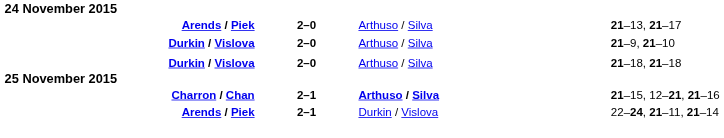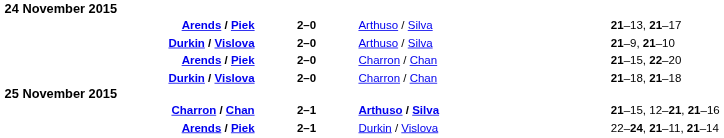 <table style="width:100%;" cellspacing="1">
 <tr>
 <th width=25%></th>
 <th width=10%></th>
 <th width=25%></th>
 </tr>
 <tr>
 <td><strong>24 November 2015</strong></td>
 </tr>
 <tr style=font-size:90%>
 <td align=right><strong> <a href='#'>Arends</a> / <a href='#'>Piek</a></strong></td>
 <td align=center><strong> 2–0 </strong></td>
 <td> <a href='#'>Arthuso</a> / <a href='#'>Silva</a></td>
 <td><strong>21</strong>–13, <strong>21</strong>–17</td>
 </tr>
 <tr>
 <td></td>
 </tr>
 <tr style=font-size:90%>
 <td align=right><strong> <a href='#'>Durkin</a> / <a href='#'>Vislova</a></strong></td>
 <td align=center><strong> 2–0 </strong></td>
 <td> <a href='#'>Arthuso</a> / <a href='#'>Silva</a></td>
 <td><strong>21</strong>–9, <strong>21</strong>–10</td>
 </tr>
 <tr>
 <td></td>
 </tr>
+<tr style=font-size:90%>
+<td align=right><strong> <a href='#'>Arends</a> / <a href='#'>Piek</a></strong></td>
+<td align=center><strong> 2–0 </strong></td>
+<td> <a href='#'>Charron</a> / <a href='#'>Chan</a></td>
+<td><strong>21</strong>–15, <strong>22</strong>–20</td>
+<td></td>
+</tr>
 <tr>
 <td></td>
 </tr>
 <tr style=font-size:90%>
 <td align=right><strong> <a href='#'>Durkin</a> / <a href='#'>Vislova</a></strong></td>
 <td align=center><strong> 2–0 </strong></td>
-<td> <a href='#'>Arthuso</a> / <a href='#'>Silva</a></td>
+<td> <a href='#'>Charron</a> / <a href='#'>Chan</a></td>
 <td><strong>21</strong>–18, <strong>21</strong>–18</td>
 <td></td>
 </tr>
 <tr>
 <td><strong>25 November 2015</strong></td>
 </tr>
 <tr style=font-size:90%>
 <td align=right><strong> <a href='#'>Charron</a> / <a href='#'>Chan</a></strong></td>
 <td align=center><strong> 2–1 </strong></td>
 <td><strong> <a href='#'>Arthuso</a> / <a href='#'>Silva</a></strong></td>
 <td><strong>21</strong>–15, 12–<strong>21</strong>, <strong>21</strong>–16</td>
 </tr>
 <tr>
 <td></td>
 </tr>
 <tr style=font-size:90%>
 <td align=right><strong> <a href='#'>Arends</a> / <a href='#'>Piek</a></strong></td>
 <td align=center><strong> 2–1 </strong></td>
 <td> <a href='#'>Durkin</a> / <a href='#'>Vislova</a></td>
 <td>22–<strong>24</strong>, <strong>21</strong>–11, <strong>21</strong>–14</td>
 <td></td>
 </tr>
 </table>
